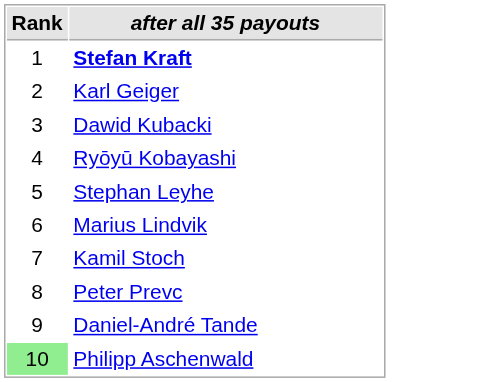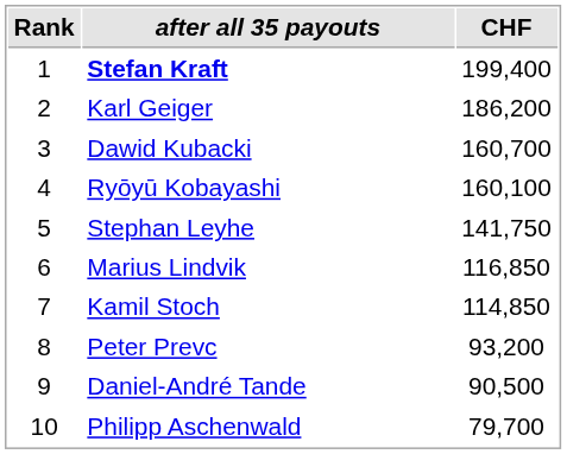 <table cellspacing="1" cellpadding="3" style="border:1px solid #AAAAAA;font-size:86%">
 <tr style="background-color: #E4E4E4;">
 <th style="border-bottom:1px solid #AAAAAA; width: 10px;">Rank</th>
 <th style="border-bottom:1px solid #AAAAAA; width: 200px;"><em>after all 35 payouts</em></th>
+<th style="border-bottom:1px solid #AAAAAA; width: 50px;">CHF</th>
 </tr>
 <tr>
 <td align=center>1</td>
 <td> <strong><a href='#'>Stefan Kraft</a></strong></td>
+<td align=center>199,400</td>
 </tr>
 <tr>
 <td align=center>2</td>
 <td> <a href='#'>Karl Geiger</a></td>
+<td align=center>186,200</td>
 </tr>
 <tr>
 <td align=center>3</td>
 <td> <a href='#'>Dawid Kubacki</a></td>
+<td align=center>160,700</td>
 </tr>
 <tr>
 <td align=center>4</td>
 <td> <a href='#'>Ryōyū Kobayashi</a></td>
+<td align=center>160,100</td>
 </tr>
 <tr>
 <td align=center>5</td>
 <td> <a href='#'>Stephan Leyhe</a></td>
+<td align=center>141,750</td>
 </tr>
 <tr>
 <td align=center>6</td>
 <td> <a href='#'>Marius Lindvik</a></td>
+<td align=center>116,850</td>
 </tr>
 <tr>
 <td align=center>7</td>
 <td> <a href='#'>Kamil Stoch</a></td>
+<td align=center>114,850</td>
 </tr>
 <tr>
 <td align=center>8</td>
 <td> <a href='#'>Peter Prevc</a></td>
+<td align=center>93,200</td>
 </tr>
 <tr>
 <td align=center>9</td>
 <td> <a href='#'>Daniel-André Tande</a></td>
+<td align=center>90,500</td>
 </tr>
 <tr>
-<td align=center style="background: lightgreen;">10</td>
+<td align=center>10</td>
 <td> <a href='#'>Philipp Aschenwald</a></td>
+<td align=center>79,700</td>
 </tr>
 </table>
